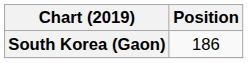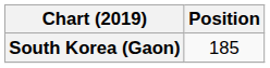 <table class="wikitable plainrowheaders" style="text-align:center">
 <tr>
 <th scope="col">Chart (2019)</th>
 <th scope="col">Position</th>
 </tr>
 <tr>
 <th scope="row">South Korea (Gaon)</th>
-<td>186</td>
+<td>185</td>
 </tr>
 <tr>
 </tr>
 </table>
